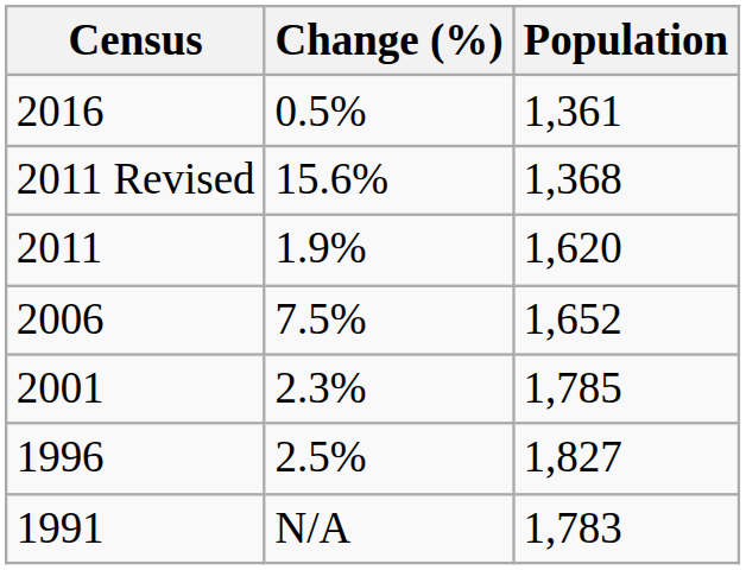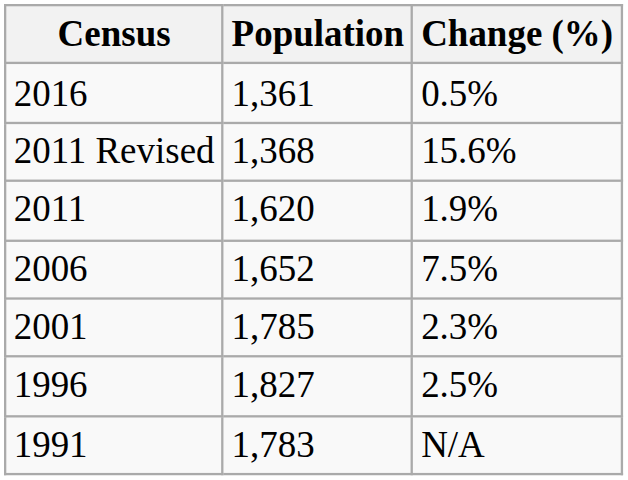 <table class="wikitable">
 <tr>
 <th>Census</th>
+<th>Population</th>
 <th>Change (%)</th>
-<th>Population</th>
 </tr>
 <tr>
 <td>2016</td>
+<td>1,361</td>
 <td>0.5%</td>
-<td>1,361</td>
 </tr>
 <tr>
 <td>2011 Revised</td>
+<td>1,368</td>
 <td>15.6%</td>
-<td>1,368</td>
 </tr>
 <tr>
 <td>2011</td>
+<td>1,620</td>
 <td>1.9%</td>
-<td>1,620</td>
 </tr>
 <tr>
 <td>2006</td>
+<td>1,652</td>
 <td>7.5%</td>
-<td>1,652</td>
 </tr>
 <tr>
 <td>2001</td>
+<td>1,785</td>
 <td>2.3%</td>
-<td>1,785</td>
 </tr>
 <tr>
 <td>1996</td>
+<td>1,827</td>
 <td>2.5%</td>
-<td>1,827</td>
 </tr>
 <tr>
 <td>1991</td>
+<td>1,783</td>
 <td>N/A</td>
-<td>1,783</td>
 </tr>
 </table>
